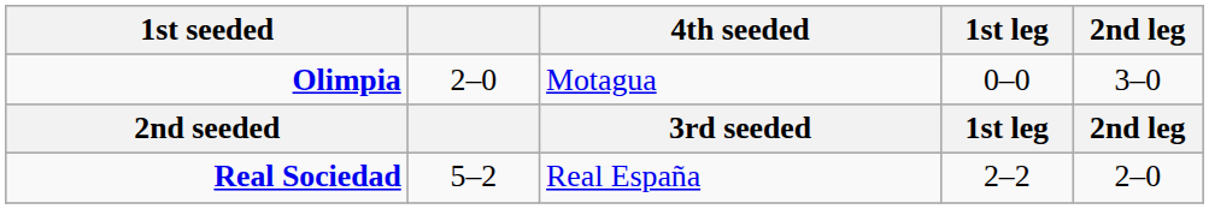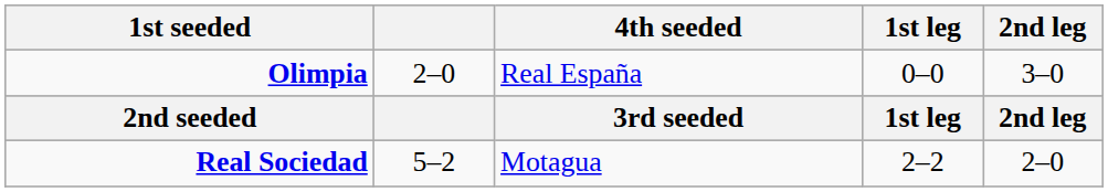 <table class="wikitable">
 <tr>
 <th style="width:200px;">1st seeded</th>
 <th style="width:60px;"></th>
 <th style="width:200px;">4th seeded</th>
 <th style="width:60px;">1st leg</th>
 <th style="width:60px;">2nd leg</th>
 </tr>
 <tr>
 <td style="text-align:right;"><a href='#'><strong>Olimpia</strong></a></td>
 <td style="text-align:center;">2–0</td>
-<td><a href='#'>Motagua</a></td>
+<td><a href='#'>Real España</a></td>
 <td style="text-align:center;">0–0</td>
 <td style="text-align:center;">3–0</td>
 </tr>
 <tr>
 <th style="width:200px;">2nd seeded</th>
 <th style="width:60px;"></th>
 <th style="width:200px;">3rd seeded</th>
 <th style="width:60px;">1st leg</th>
 <th style="width:60px;">2nd leg</th>
 </tr>
 <tr>
 <td style="text-align:right;"><a href='#'><strong>Real Sociedad</strong></a></td>
 <td style="text-align:center;">5–2</td>
-<td><a href='#'>Real España</a></td>
+<td><a href='#'>Motagua</a></td>
 <td style="text-align:center;">2–2</td>
 <td style="text-align:center;">2–0</td>
 </tr>
 </table>
